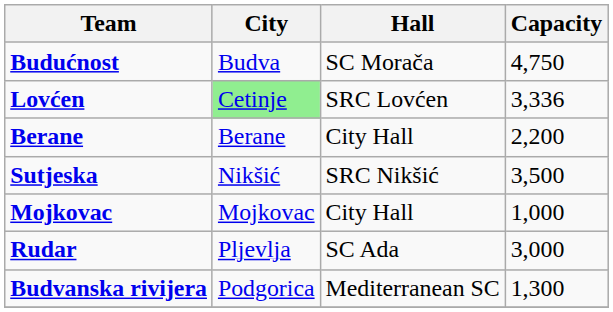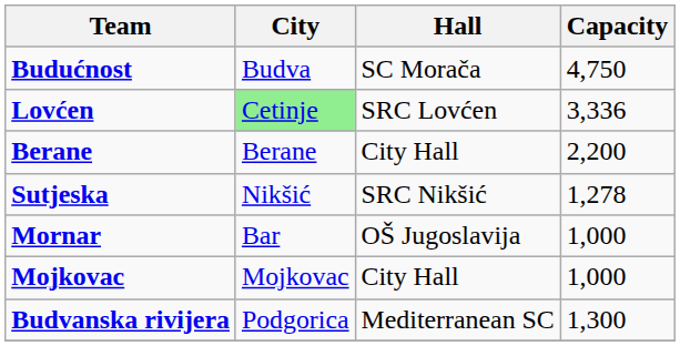 <table class="wikitable sortable">
 <tr>
 <th>Team</th>
 <th>City</th>
 <th>Hall</th>
 <th>Capacity</th>
 </tr>
 <tr>
 <td><strong><a href='#'>Budućnost</a></strong></td>
 <td><a href='#'>Budva</a></td>
 <td>SC Morača</td>
 <td>4,750</td>
 </tr>
 <tr>
 <td><strong><a href='#'>Lovćen</a></strong></td>
 <td style="background: lightgreen;"><a href='#'>Cetinje</a></td>
 <td>SRC Lovćen</td>
 <td>3,336</td>
 </tr>
 <tr>
 <td><strong><a href='#'>Berane</a></strong></td>
 <td><a href='#'>Berane</a></td>
 <td>City Hall</td>
 <td>2,200</td>
 </tr>
 <tr>
 <td><strong><a href='#'>Sutjeska</a></strong></td>
 <td><a href='#'>Nikšić</a></td>
 <td>SRC Nikšić</td>
-<td>3,500</td>
+<td>1,278</td>
+</tr>
+<tr>
+<td><strong><a href='#'>Mornar</a></strong></td>
+<td><a href='#'>Bar</a></td>
+<td>OŠ Jugoslavija</td>
+<td>1,000</td>
 </tr>
 <tr>
 <td><strong><a href='#'>Mojkovac</a></strong></td>
 <td><a href='#'>Mojkovac</a></td>
 <td>City Hall</td>
 <td>1,000</td>
-</tr>
-<tr>
-<td><strong><a href='#'>Rudar</a></strong></td>
-<td><a href='#'>Pljevlja</a></td>
-<td>SC Ada</td>
-<td>3,000</td>
 </tr>
 <tr>
 <td><strong><a href='#'>Budvanska rivijera</a></strong></td>
 <td><a href='#'>Podgorica</a></td>
 <td>Mediterranean SC</td>
 <td>1,300</td>
 </tr>
 <tr>
 </tr>
 </table>
